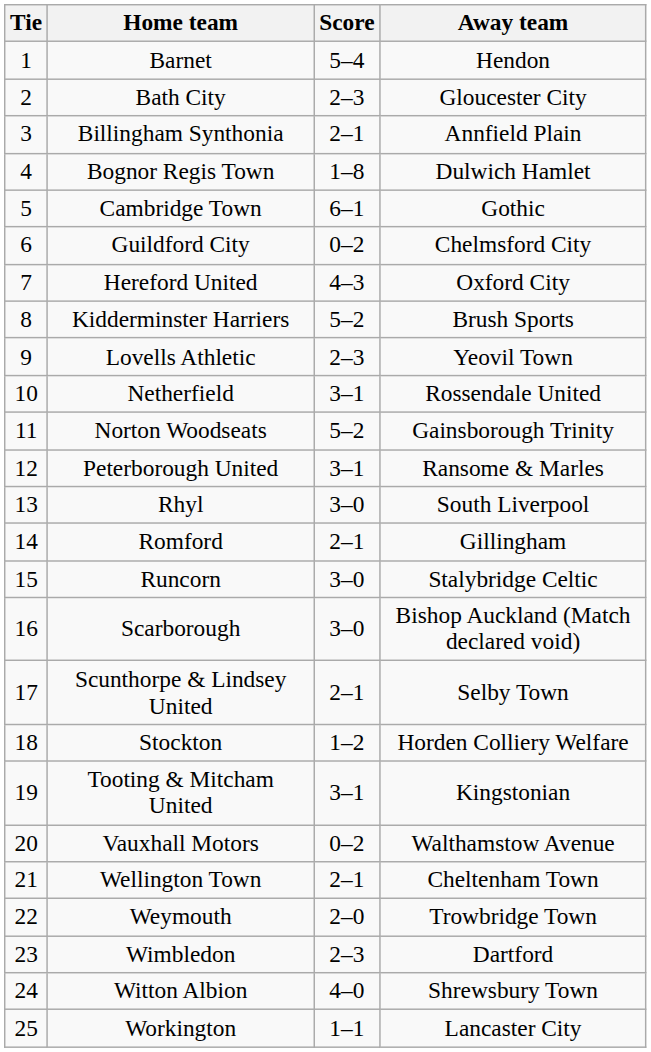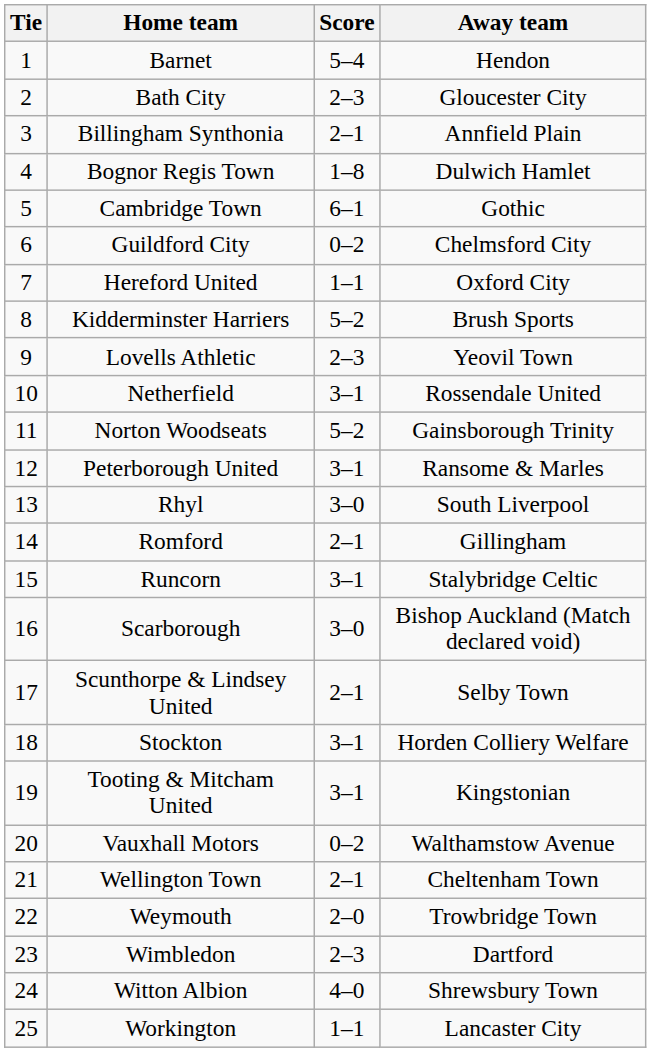 <table class="wikitable" style="text-align:center;">
 <tr>
 <th width=20>Tie</th>
 <th width=175>Home team</th>
 <th width=20>Score</th>
 <th width=175>Away team</th>
 </tr>
 <tr>
 <td>1</td>
 <td>Barnet</td>
 <td>5–4</td>
 <td>Hendon</td>
 </tr>
 <tr>
 <td>2</td>
 <td>Bath City</td>
 <td>2–3</td>
 <td>Gloucester City</td>
 </tr>
 <tr>
 <td>3</td>
 <td>Billingham Synthonia</td>
 <td>2–1</td>
 <td>Annfield Plain</td>
 </tr>
 <tr>
 <td>4</td>
 <td>Bognor Regis Town</td>
 <td>1–8</td>
 <td>Dulwich Hamlet</td>
 </tr>
 <tr>
 <td>5</td>
 <td>Cambridge Town</td>
 <td>6–1</td>
 <td>Gothic</td>
 </tr>
 <tr>
 <td>6</td>
 <td>Guildford City</td>
 <td>0–2</td>
 <td>Chelmsford City</td>
 </tr>
 <tr>
 <td>7</td>
 <td>Hereford United</td>
-<td>4–3</td>
+<td>1–1</td>
 <td>Oxford City</td>
 </tr>
 <tr>
 <td>8</td>
 <td>Kidderminster Harriers</td>
 <td>5–2</td>
 <td>Brush Sports</td>
 </tr>
 <tr>
 <td>9</td>
 <td>Lovells Athletic</td>
 <td>2–3</td>
 <td>Yeovil Town</td>
 </tr>
 <tr>
 <td>10</td>
 <td>Netherfield</td>
 <td>3–1</td>
 <td>Rossendale United</td>
 </tr>
 <tr>
 <td>11</td>
 <td>Norton Woodseats</td>
 <td>5–2</td>
 <td>Gainsborough Trinity</td>
 </tr>
 <tr>
 <td>12</td>
 <td>Peterborough United</td>
 <td>3–1</td>
 <td>Ransome & Marles</td>
 </tr>
 <tr>
 <td>13</td>
 <td>Rhyl</td>
 <td>3–0</td>
 <td>South Liverpool</td>
 </tr>
 <tr>
 <td>14</td>
 <td>Romford</td>
 <td>2–1</td>
 <td>Gillingham</td>
 </tr>
 <tr>
 <td>15</td>
 <td>Runcorn</td>
-<td>3–0</td>
+<td>3–1</td>
 <td>Stalybridge Celtic</td>
 </tr>
 <tr>
 <td>16</td>
 <td>Scarborough</td>
 <td>3–0</td>
 <td>Bishop Auckland (Match declared void)</td>
 </tr>
 <tr>
 <td>17</td>
 <td>Scunthorpe & Lindsey United</td>
 <td>2–1</td>
 <td>Selby Town</td>
 </tr>
 <tr>
 <td>18</td>
 <td>Stockton</td>
-<td>1–2</td>
+<td>3–1</td>
 <td>Horden Colliery Welfare</td>
 </tr>
 <tr>
 <td>19</td>
 <td>Tooting & Mitcham United</td>
 <td>3–1</td>
 <td>Kingstonian</td>
 </tr>
 <tr>
 <td>20</td>
 <td>Vauxhall Motors</td>
 <td>0–2</td>
 <td>Walthamstow Avenue</td>
 </tr>
 <tr>
 <td>21</td>
 <td>Wellington Town</td>
 <td>2–1</td>
 <td>Cheltenham Town</td>
 </tr>
 <tr>
 <td>22</td>
 <td>Weymouth</td>
 <td>2–0</td>
 <td>Trowbridge Town</td>
 </tr>
 <tr>
 <td>23</td>
 <td>Wimbledon</td>
 <td>2–3</td>
 <td>Dartford</td>
 </tr>
 <tr>
 <td>24</td>
 <td>Witton Albion</td>
 <td>4–0</td>
 <td>Shrewsbury Town</td>
 </tr>
 <tr>
 <td>25</td>
 <td>Workington</td>
 <td>1–1</td>
 <td>Lancaster City</td>
 </tr>
 </table>
